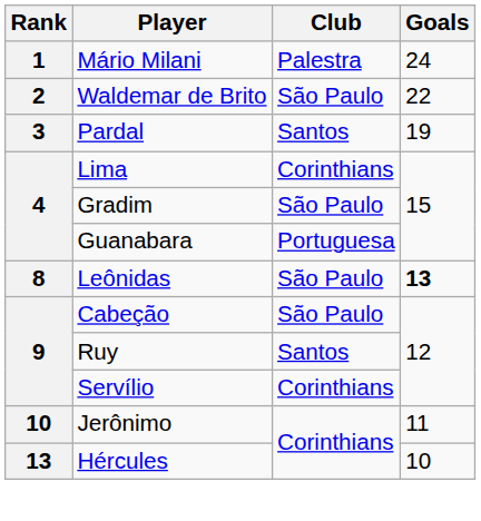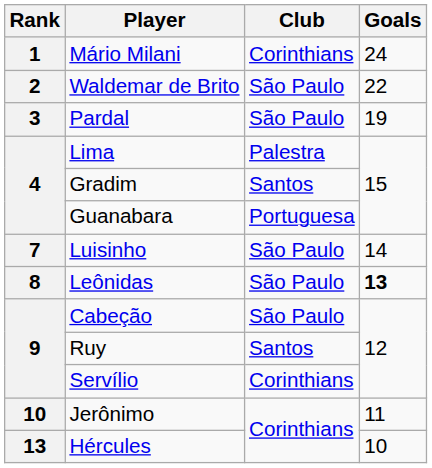 <table class="wikitable">
 <tr>
 <th>Rank</th>
 <th>Player</th>
 <th>Club</th>
 <th>Goals</th>
 </tr>
 <tr>
 <th>1</th>
 <td><a href='#'>Mário Milani</a></td>
-<td><a href='#'>Palestra</a></td>
+<td><a href='#'>Corinthians</a></td>
 <td>24</td>
 </tr>
 <tr>
 <th>2</th>
 <td><a href='#'>Waldemar de Brito</a></td>
 <td><a href='#'>São Paulo</a></td>
 <td>22</td>
 </tr>
 <tr>
 <th>3</th>
 <td><a href='#'>Pardal</a></td>
-<td><a href='#'>Santos</a></td>
+<td><a href='#'>São Paulo</a></td>
 <td>19</td>
 </tr>
 <tr>
 <th rowspan="3">4</th>
 <td><a href='#'>Lima</a></td>
-<td><a href='#'>Corinthians</a></td>
+<td><a href='#'>Palestra</a></td>
 <td rowspan="3">15</td>
 </tr>
 <tr>
 <td>Gradim</td>
-<td><a href='#'>São Paulo</a></td>
+<td><a href='#'>Santos</a></td>
 </tr>
 <tr>
 <td>Guanabara</td>
 <td><a href='#'>Portuguesa</a></td>
+</tr>
+<tr>
+<th>7</th>
+<td><a href='#'>Luisinho</a></td>
+<td><a href='#'>São Paulo</a></td>
+<td>14</td>
 </tr>
 <tr>
 <th>8</th>
 <td><a href='#'>Leônidas</a></td>
 <td><a href='#'>São Paulo</a></td>
 <td><strong>13</strong></td>
 </tr>
 <tr>
 <th rowspan="3">9</th>
 <td><a href='#'>Cabeção</a></td>
 <td><a href='#'>São Paulo</a></td>
 <td rowspan="3">12</td>
 </tr>
 <tr>
 <td>Ruy</td>
 <td><a href='#'>Santos</a></td>
 </tr>
 <tr>
 <td><a href='#'>Servílio</a></td>
 <td><a href='#'>Corinthians</a></td>
 </tr>
 <tr>
 <th>10</th>
 <td>Jerônimo</td>
 <td rowspan="2"><a href='#'>Corinthians</a></td>
 <td>11</td>
 </tr>
 <tr>
 <th>13</th>
 <td><a href='#'>Hércules</a></td>
 <td>10</td>
 </tr>
 </table>
